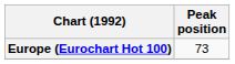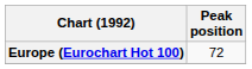 <table class="wikitable sortable plainrowheaders" style="text-align:center">
 <tr>
 <th>Chart (1992)</th>
 <th>Peak<br>position</th>
 </tr>
 <tr>
 <th scope="row">Europe (<a href='#'>Eurochart Hot 100</a>)</th>
-<td>73</td>
+<td>72</td>
 </tr>
 <tr>
 </tr>
 <tr>
 </tr>
 </table>
